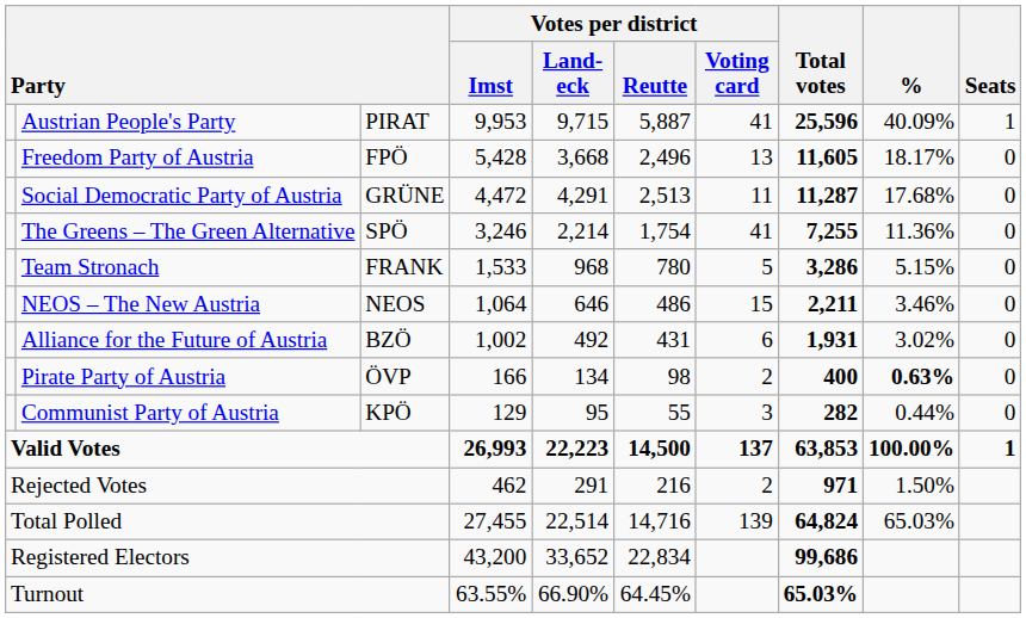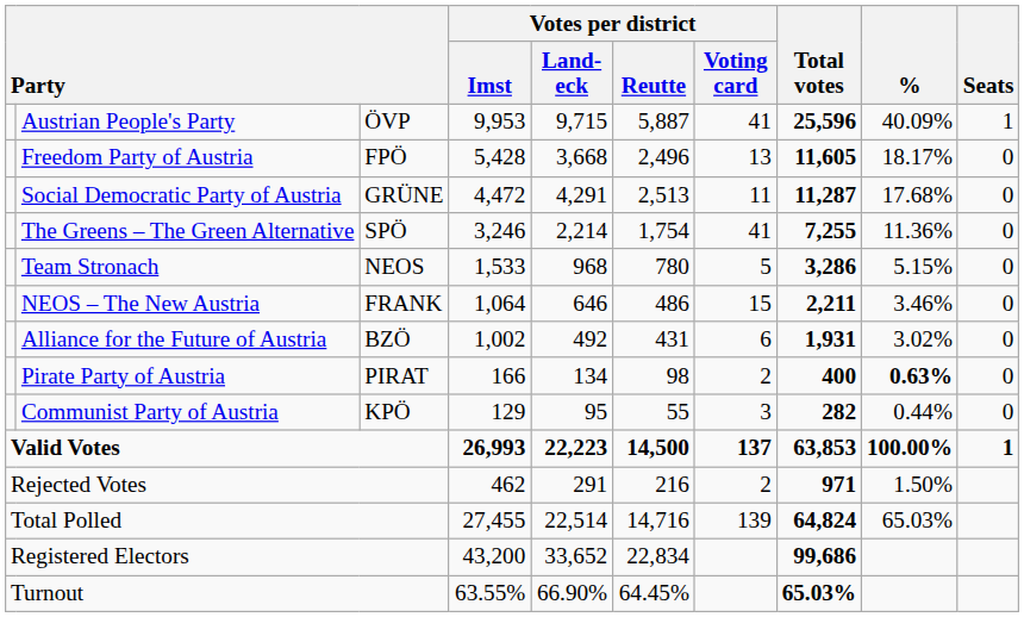 <table class="wikitable" border="1" style="text-align:right;">
 <tr>
 <th style="text-align:left;" valign=bottom rowspan=2 colspan=3>Party</th>
 <th colspan=4>Votes per district</th>
 <th align=center valign=bottom rowspan=2 width="50">Total<br>votes</th>
 <th align=center valign=bottom rowspan=2 width="50">%</th>
 <th align=center valign=bottom rowspan=2>Seats</th>
 </tr>
 <tr>
 <th align=center valign=bottom width="50"><a href='#'>Imst</a></th>
 <th align=center valign=bottom width="50"><a href='#'>Land-<br>eck</a></th>
 <th align=center valign=bottom width="50"><a href='#'>Reutte</a></th>
 <th align=center valign=bottom width="50"><a href='#'>Voting<br>card</a></th>
 </tr>
 <tr>
 <td></td>
 <td align=left><a href='#'>Austrian People's Party</a></td>
-<td align=left>PIRAT</td>
+<td align=left>ÖVP</td>
 <td>9,953</td>
 <td>9,715</td>
 <td>5,887</td>
 <td>41</td>
 <td><strong>25,596</strong></td>
 <td>40.09%</td>
 <td>1</td>
 </tr>
 <tr>
 <td></td>
 <td align=left><a href='#'>Freedom Party of Austria</a></td>
 <td align=left>FPÖ</td>
 <td>5,428</td>
 <td>3,668</td>
 <td>2,496</td>
 <td>13</td>
 <td><strong>11,605</strong></td>
 <td>18.17%</td>
 <td>0</td>
 </tr>
 <tr>
 <td></td>
 <td align=left><a href='#'>Social Democratic Party of Austria</a></td>
 <td align=left>GRÜNE</td>
 <td>4,472</td>
 <td>4,291</td>
 <td>2,513</td>
 <td>11</td>
 <td><strong>11,287</strong></td>
 <td>17.68%</td>
 <td>0</td>
 </tr>
 <tr>
 <td></td>
 <td align=left style="white-space: nowrap;"><a href='#'>The Greens – The Green Alternative</a></td>
 <td align=left>SPÖ</td>
 <td>3,246</td>
 <td>2,214</td>
 <td>1,754</td>
 <td>41</td>
 <td><strong>7,255</strong></td>
 <td>11.36%</td>
 <td>0</td>
 </tr>
 <tr>
 <td></td>
 <td align=left><a href='#'>Team Stronach</a></td>
-<td align=left>FRANK</td>
+<td align=left>NEOS</td>
 <td>1,533</td>
 <td>968</td>
 <td>780</td>
 <td>5</td>
 <td><strong>3,286</strong></td>
 <td>5.15%</td>
 <td>0</td>
 </tr>
 <tr>
 <td></td>
 <td align=left><a href='#'>NEOS – The New Austria</a></td>
-<td align=left>NEOS</td>
+<td align=left>FRANK</td>
 <td>1,064</td>
 <td>646</td>
 <td>486</td>
 <td>15</td>
 <td><strong>2,211</strong></td>
 <td>3.46%</td>
 <td>0</td>
 </tr>
 <tr>
 <td></td>
 <td align=left><a href='#'>Alliance for the Future of Austria</a></td>
 <td align=left>BZÖ</td>
 <td>1,002</td>
 <td>492</td>
 <td>431</td>
 <td>6</td>
 <td><strong>1,931</strong></td>
 <td>3.02%</td>
 <td>0</td>
 </tr>
 <tr>
 <td></td>
 <td align=left><a href='#'>Pirate Party of Austria</a></td>
-<td align=left>ÖVP</td>
+<td align=left>PIRAT</td>
 <td>166</td>
 <td>134</td>
 <td>98</td>
 <td>2</td>
 <td><strong>400</strong></td>
 <td><strong>0.63%</strong></td>
 <td>0</td>
 </tr>
 <tr>
 <td></td>
 <td align=left><a href='#'>Communist Party of Austria</a></td>
 <td align=left>KPÖ</td>
 <td>129</td>
 <td>95</td>
 <td>55</td>
 <td>3</td>
 <td><strong>282</strong></td>
 <td>0.44%</td>
 <td>0</td>
 </tr>
 <tr style="font-weight:bold">
 <td align=left colspan=3>Valid Votes</td>
 <td>26,993</td>
 <td>22,223</td>
 <td>14,500</td>
 <td>137</td>
 <td>63,853</td>
 <td>100.00%</td>
 <td>1</td>
 </tr>
 <tr>
 <td align=left colspan=3>Rejected Votes</td>
 <td>462</td>
 <td>291</td>
 <td>216</td>
 <td>2</td>
 <td><strong>971</strong></td>
 <td>1.50%</td>
 <td></td>
 </tr>
 <tr>
 <td align=left colspan=3>Total Polled</td>
 <td>27,455</td>
 <td>22,514</td>
 <td>14,716</td>
 <td>139</td>
 <td><strong>64,824</strong></td>
 <td>65.03%</td>
 <td></td>
 </tr>
 <tr>
 <td align=left colspan=3>Registered Electors</td>
 <td>43,200</td>
 <td>33,652</td>
 <td>22,834</td>
 <td></td>
 <td><strong>99,686</strong></td>
 <td></td>
 <td></td>
 </tr>
 <tr>
 <td align=left colspan=3>Turnout</td>
 <td>63.55%</td>
 <td>66.90%</td>
 <td>64.45%</td>
 <td></td>
 <td><strong>65.03%</strong></td>
 <td></td>
 <td></td>
 </tr>
 </table>
